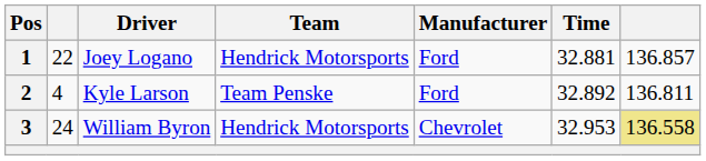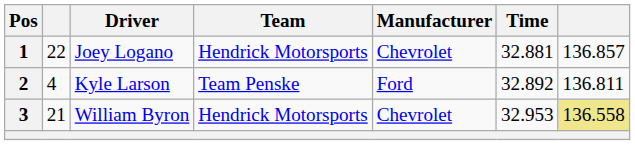 <table class="wikitable" style="font-size:95%">
 <tr>
 <th>Pos</th>
 <th></th>
 <th>Driver</th>
 <th>Team</th>
 <th>Manufacturer</th>
 <th>Time</th>
 <th></th>
 </tr>
 <tr>
 <th>1</th>
 <td>22</td>
 <td><a href='#'>Joey Logano</a></td>
 <td><a href='#'>Hendrick Motorsports</a></td>
-<td><a href='#'>Ford</a></td>
+<td><a href='#'>Chevrolet</a></td>
 <td>32.881</td>
 <td>136.857</td>
 </tr>
 <tr>
 <th>2</th>
 <td>4</td>
 <td><a href='#'>Kyle Larson</a></td>
 <td><a href='#'>Team Penske</a></td>
 <td><a href='#'>Ford</a></td>
 <td>32.892</td>
 <td>136.811</td>
 </tr>
 <tr>
 <th>3</th>
-<td>24</td>
+<td>21</td>
 <td><a href='#'>William Byron</a></td>
 <td><a href='#'>Hendrick Motorsports</a></td>
 <td><a href='#'>Chevrolet</a></td>
 <td>32.953</td>
 <td style="background: khaki;">136.558</td>
 </tr>
 <tr>
 <th colspan="7"></th>
 </tr>
 </table>
